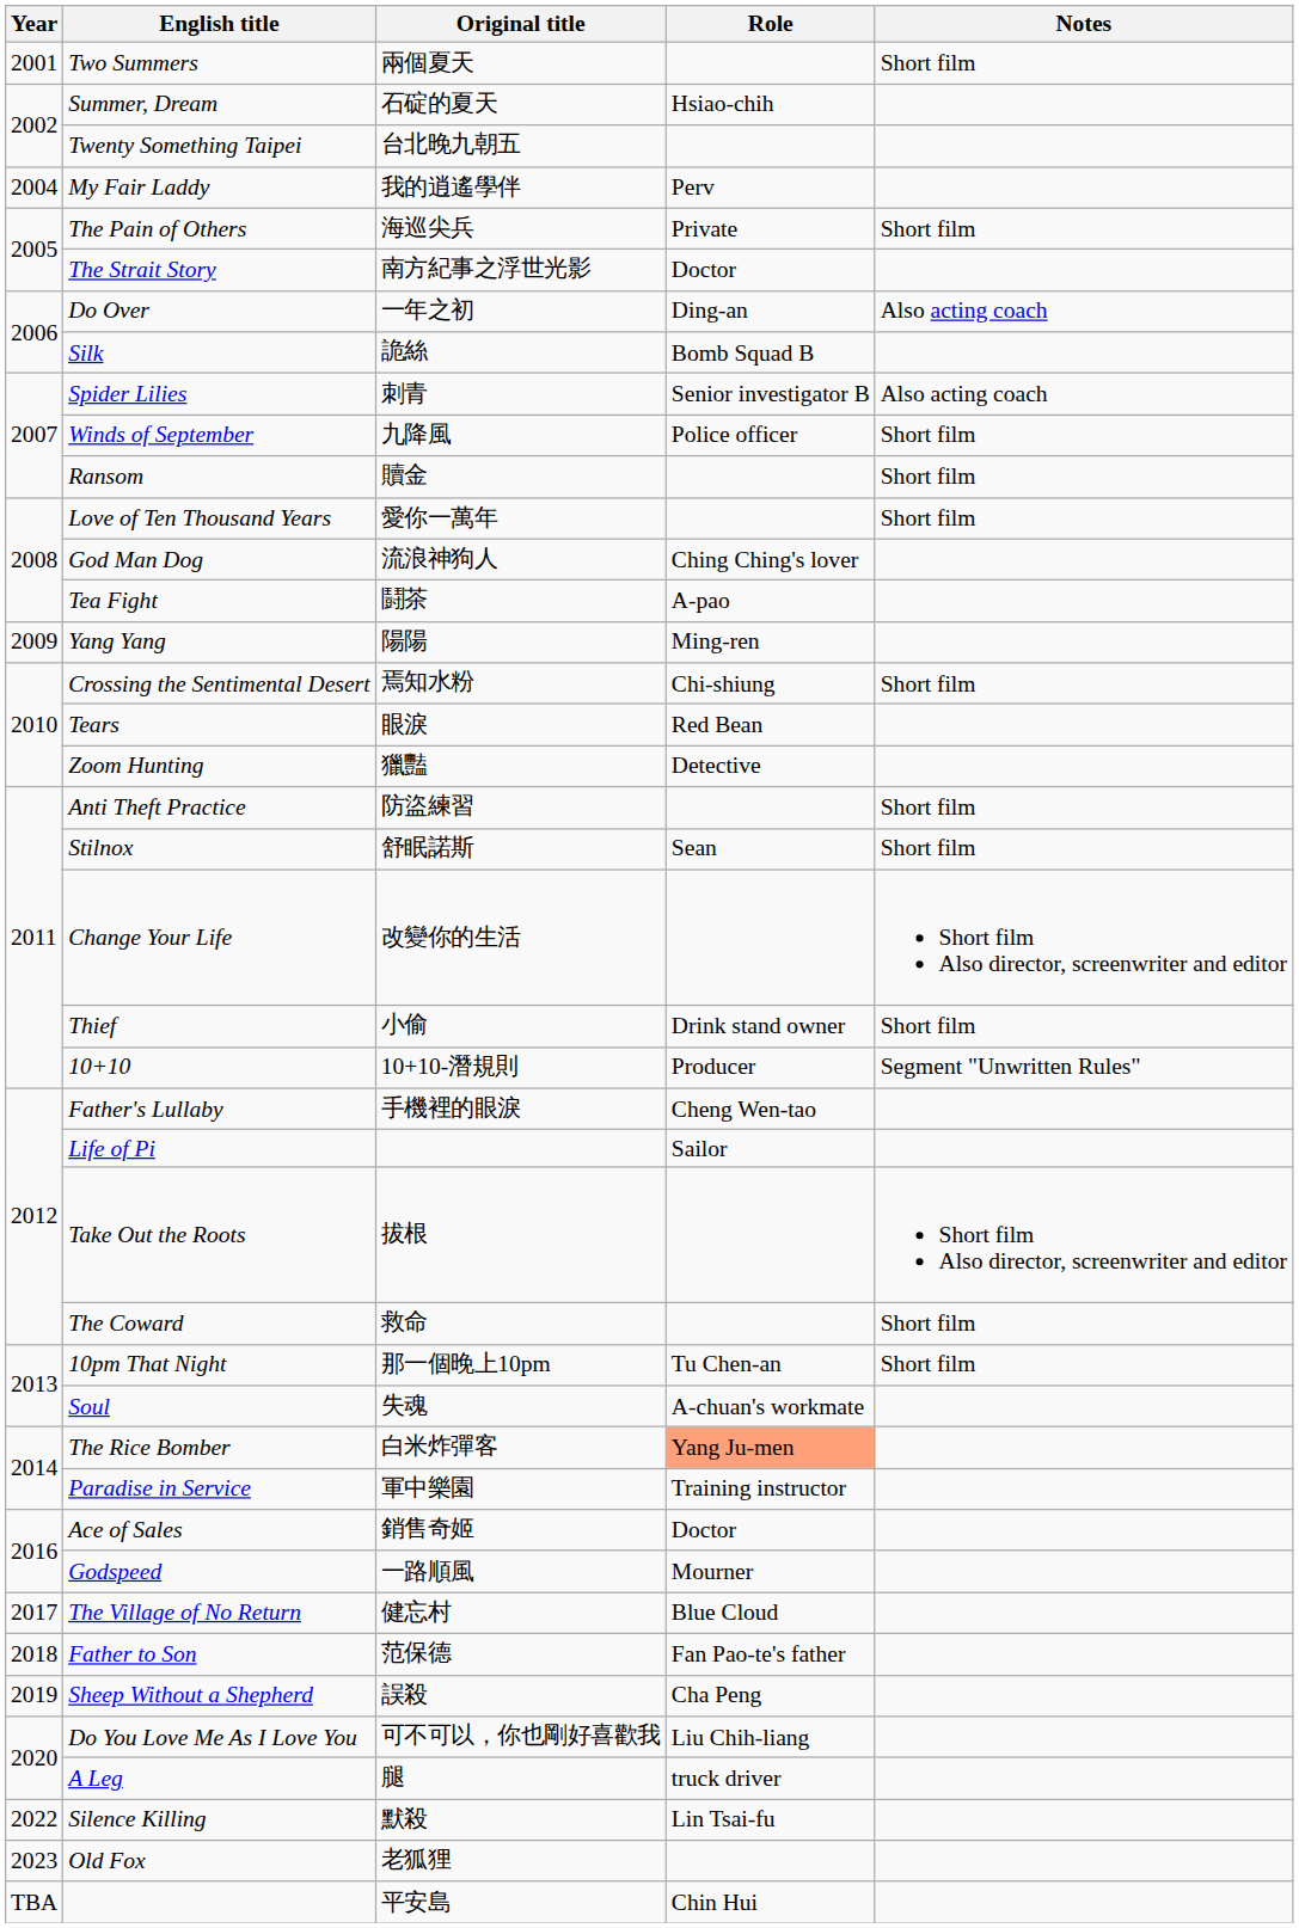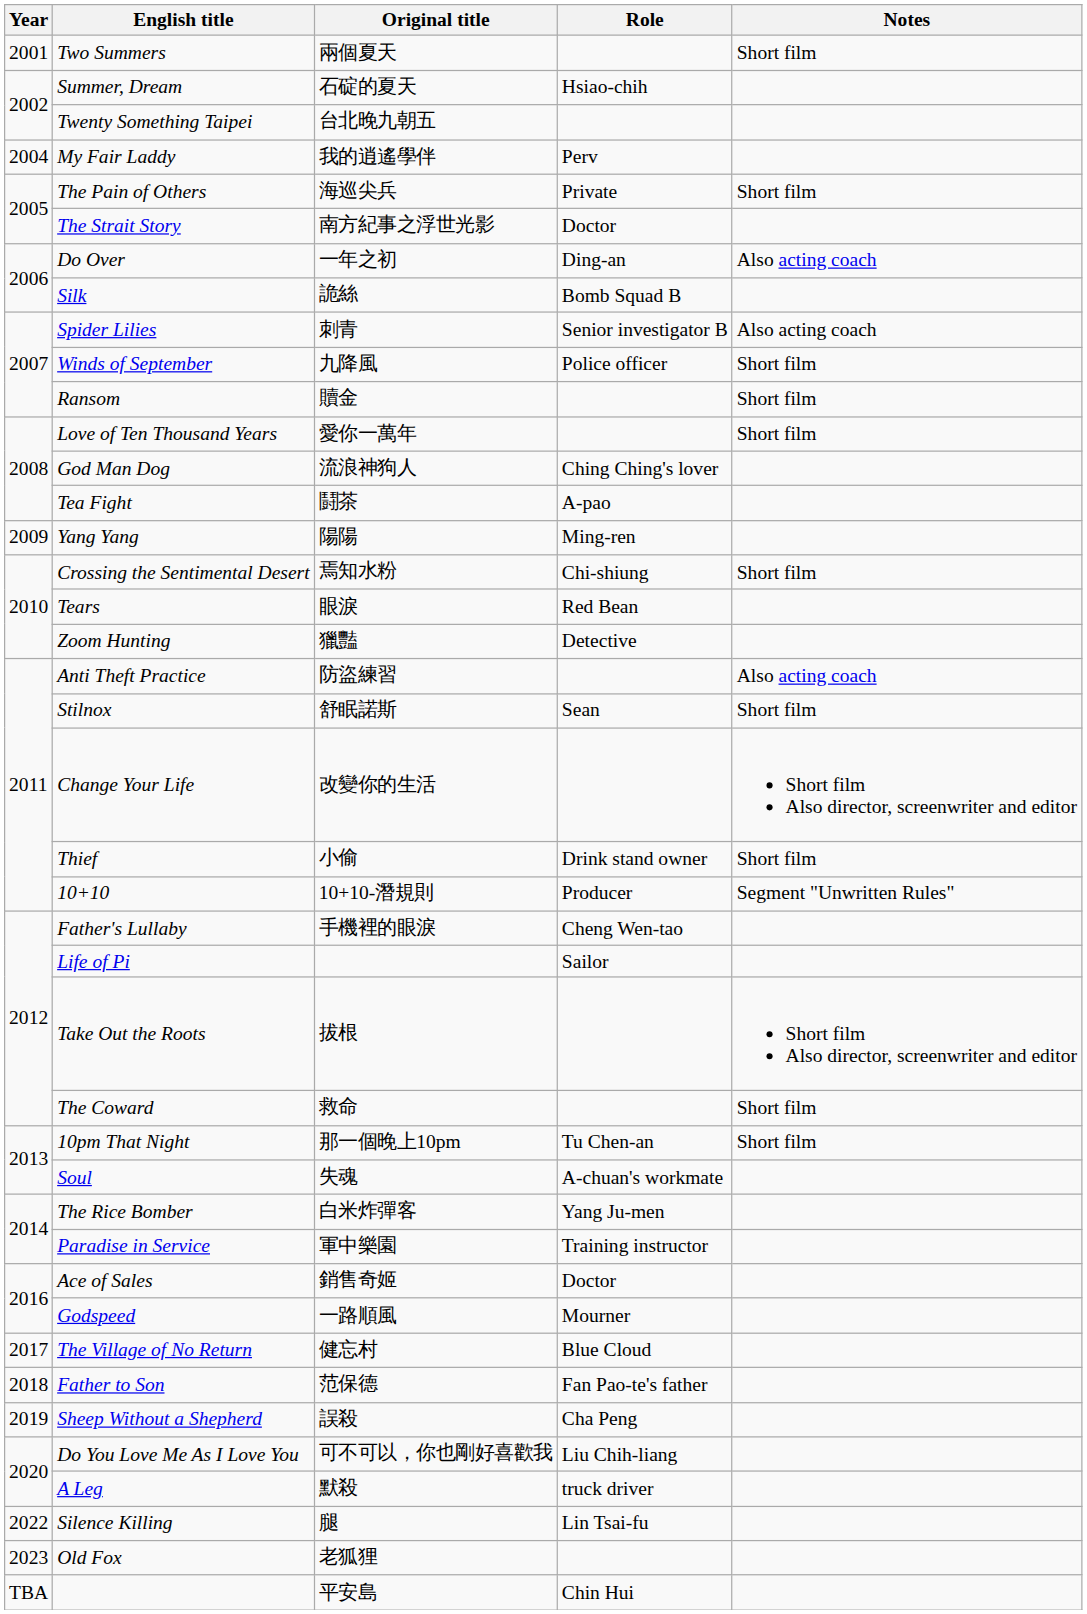 <table class="wikitable sortable">
 <tr>
 <th>Year</th>
 <th>English title</th>
 <th>Original title</th>
 <th>Role</th>
 <th class="unsortable">Notes</th>
 </tr>
 <tr>
 <td>2001</td>
 <td><em>Two Summers</em></td>
 <td>兩個夏天</td>
 <td></td>
 <td>Short film</td>
 </tr>
 <tr>
 <td rowspan=2>2002</td>
 <td><em>Summer, Dream</em></td>
 <td>石碇的夏天</td>
 <td>Hsiao-chih</td>
 <td></td>
 </tr>
 <tr>
 <td><em>Twenty Something Taipei</em></td>
 <td>台北晚九朝五</td>
 <td></td>
 <td></td>
 </tr>
 <tr>
 <td>2004</td>
 <td><em>My Fair Laddy</em></td>
 <td>我的逍遙學伴</td>
 <td>Perv</td>
 <td></td>
 </tr>
 <tr>
 <td rowspan=2>2005</td>
 <td><em>The Pain of Others</em></td>
 <td>海巡尖兵</td>
 <td>Private</td>
 <td>Short film</td>
 </tr>
 <tr>
 <td><em><a href='#'>The Strait Story</a></em></td>
 <td>南方紀事之浮世光影</td>
 <td>Doctor</td>
 <td></td>
 </tr>
 <tr>
 <td rowspan=2>2006</td>
 <td><em>Do Over</em></td>
 <td>一年之初</td>
 <td>Ding-an</td>
 <td>Also <a href='#'>acting coach</a></td>
 </tr>
 <tr>
 <td><em><a href='#'>Silk</a></em></td>
 <td>詭絲</td>
 <td>Bomb Squad B</td>
 <td></td>
 </tr>
 <tr>
 <td rowspan=3>2007</td>
 <td><em><a href='#'>Spider Lilies</a></em></td>
 <td>刺青</td>
 <td>Senior investigator B</td>
 <td>Also acting coach</td>
 </tr>
 <tr>
 <td><em><a href='#'>Winds of September</a></em></td>
 <td>九降風</td>
 <td>Police officer</td>
 <td>Short film</td>
 </tr>
 <tr>
 <td><em>Ransom</em></td>
 <td>贖金</td>
 <td></td>
 <td>Short film</td>
 </tr>
 <tr>
 <td rowspan=3>2008</td>
 <td><em>Love of Ten Thousand Years</em></td>
 <td>愛你一萬年</td>
 <td></td>
 <td>Short film</td>
 </tr>
 <tr>
 <td><em>God Man Dog</em></td>
 <td>流浪神狗人</td>
 <td>Ching Ching's lover</td>
 <td></td>
 </tr>
 <tr>
 <td><em>Tea Fight</em></td>
 <td>鬪茶</td>
 <td>A-pao</td>
 <td></td>
 </tr>
 <tr>
 <td>2009</td>
 <td><em>Yang Yang</em></td>
 <td>陽陽</td>
 <td>Ming-ren</td>
 <td></td>
 </tr>
 <tr>
 <td rowspan=3>2010</td>
 <td><em>Crossing the Sentimental Desert</em></td>
 <td>焉知水粉</td>
 <td>Chi-shiung</td>
 <td>Short film</td>
 </tr>
 <tr>
 <td><em>Tears</em></td>
 <td>眼淚</td>
 <td>Red Bean</td>
 <td></td>
 </tr>
 <tr>
 <td><em>Zoom Hunting</em></td>
 <td>獵豔</td>
 <td>Detective</td>
 <td></td>
 </tr>
 <tr>
 <td rowspan=5>2011</td>
 <td><em>Anti Theft Practice</em></td>
 <td>防盜練習</td>
 <td></td>
-<td>Short film</td>
+<td>Also <a href='#'>acting coach</a></td>
 </tr>
 <tr>
 <td><em>Stilnox</em></td>
 <td>舒眠諾斯</td>
 <td>Sean</td>
 <td>Short film</td>
 </tr>
 <tr>
 <td><em>Change Your Life</em></td>
 <td>改變你的生活</td>
 <td></td>
 <td><br><ul><li>Short film</li><li>Also director, screenwriter and editor</li></ul></td>
 </tr>
 <tr>
 <td><em>Thief</em></td>
 <td>小偷</td>
 <td>Drink stand owner</td>
 <td>Short film</td>
 </tr>
 <tr>
 <td><em>10+10</em></td>
 <td>10+10-潛規則</td>
 <td>Producer</td>
 <td>Segment "Unwritten Rules"</td>
 </tr>
 <tr>
 <td rowspan=4>2012</td>
 <td><em>Father's Lullaby</em></td>
 <td>手機裡的眼淚</td>
 <td>Cheng Wen-tao</td>
 <td></td>
 </tr>
 <tr>
 <td><em><a href='#'>Life of Pi</a></em></td>
 <td></td>
 <td>Sailor</td>
 <td></td>
 </tr>
 <tr>
 <td><em>Take Out the Roots</em></td>
 <td>拔根</td>
 <td></td>
 <td><br><ul><li>Short film</li><li>Also director, screenwriter and editor</li></ul></td>
 </tr>
 <tr>
 <td><em>The Coward</em></td>
 <td>救命</td>
 <td></td>
 <td>Short film</td>
 </tr>
 <tr>
 <td rowspan=2>2013</td>
 <td><em>10pm That Night</em></td>
 <td>那一個晚上10pm</td>
 <td>Tu Chen-an</td>
 <td>Short film</td>
 </tr>
 <tr>
 <td><em><a href='#'>Soul</a></em></td>
 <td>失魂</td>
 <td>A-chuan's workmate</td>
 <td></td>
 </tr>
 <tr>
 <td rowspan=2>2014</td>
 <td><em>The Rice Bomber</em></td>
 <td>白米炸彈客</td>
-<td style="background: lightsalmon;">Yang Ju-men</td>
+<td>Yang Ju-men</td>
 <td></td>
 </tr>
 <tr>
 <td><em><a href='#'>Paradise in Service</a></em></td>
 <td>軍中樂園</td>
 <td>Training instructor</td>
 <td></td>
 </tr>
 <tr>
 <td rowspan=2>2016</td>
 <td><em>Ace of Sales</em></td>
 <td>銷售奇姬</td>
 <td>Doctor</td>
 <td></td>
 </tr>
 <tr>
 <td><em><a href='#'>Godspeed</a></em></td>
 <td>一路順風</td>
 <td>Mourner</td>
 <td></td>
 </tr>
 <tr>
 <td>2017</td>
 <td><em><a href='#'>The Village of No Return</a></em></td>
 <td>健忘村</td>
 <td>Blue Cloud</td>
 <td></td>
 </tr>
 <tr>
 <td>2018</td>
 <td><em><a href='#'>Father to Son</a></em></td>
 <td>范保德</td>
 <td>Fan Pao-te's father</td>
 <td></td>
 </tr>
 <tr>
 <td>2019</td>
 <td><em><a href='#'>Sheep Without a Shepherd</a></em></td>
 <td>誤殺</td>
 <td>Cha Peng</td>
 <td></td>
 </tr>
 <tr>
 <td rowspan=2>2020</td>
 <td><em>Do You Love Me As I Love You</em></td>
 <td>可不可以，你也剛好喜歡我</td>
 <td>Liu Chih-liang</td>
 <td></td>
 </tr>
 <tr>
 <td><em><a href='#'>A Leg</a></em></td>
-<td>腿</td>
+<td>默殺</td>
 <td>truck driver</td>
 <td></td>
 </tr>
 <tr>
 <td>2022</td>
 <td><em>Silence Killing</em></td>
-<td>默殺</td>
+<td>腿</td>
 <td>Lin Tsai-fu</td>
 <td></td>
 </tr>
 <tr>
 <td>2023</td>
 <td><em>Old Fox</em></td>
 <td>老狐狸</td>
 <td></td>
 <td></td>
 </tr>
 <tr>
 <td>TBA</td>
 <td><em> </em></td>
 <td>平安島</td>
 <td>Chin Hui</td>
 <td></td>
 </tr>
 </table>
